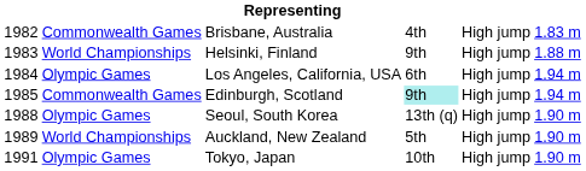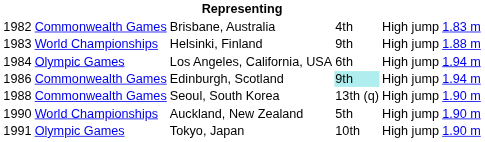 <table>
 <tr>
 <th colspan="6">Representing </th>
 </tr>
 <tr>
 <td>1982</td>
 <td><a href='#'>Commonwealth Games</a></td>
 <td>Brisbane, Australia</td>
 <td>4th</td>
 <td>High jump</td>
 <td><a href='#'>1.83 m</a></td>
 </tr>
 <tr>
 <td>1983</td>
 <td><a href='#'>World Championships</a></td>
 <td>Helsinki, Finland</td>
 <td>9th</td>
 <td>High jump</td>
 <td><a href='#'>1.88 m</a></td>
 </tr>
 <tr>
 <td>1984</td>
 <td><a href='#'>Olympic Games</a></td>
 <td>Los Angeles, California, USA</td>
 <td>6th</td>
 <td>High jump</td>
 <td><a href='#'>1.94 m</a></td>
 </tr>
 <tr>
-<td>1985</td>
+<td>1986</td>
 <td><a href='#'>Commonwealth Games</a></td>
 <td>Edinburgh, Scotland</td>
 <td style="background: paleturquoise;">9th</td>
 <td>High jump</td>
 <td><a href='#'>1.94 m</a></td>
 </tr>
 <tr>
 <td>1988</td>
-<td><a href='#'>Olympic Games</a></td>
+<td><a href='#'>Commonwealth Games</a></td>
 <td>Seoul, South Korea</td>
 <td>13th (q)</td>
 <td>High jump</td>
 <td><a href='#'>1.90 m</a></td>
 </tr>
 <tr>
-<td>1989</td>
+<td>1990</td>
 <td><a href='#'>World Championships</a></td>
 <td>Auckland, New Zealand</td>
 <td>5th</td>
 <td>High jump</td>
 <td><a href='#'>1.90 m</a></td>
 </tr>
 <tr>
 <td>1991</td>
 <td><a href='#'>Olympic Games</a></td>
 <td>Tokyo, Japan</td>
 <td>10th</td>
 <td>High jump</td>
 <td><a href='#'>1.90 m</a></td>
 </tr>
 </table>
